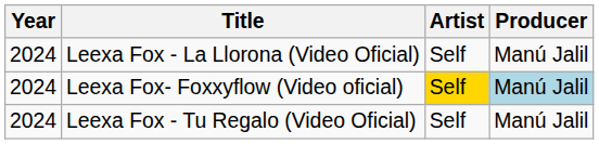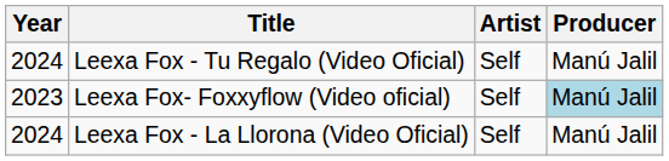 <table class="wikitable plainrowheaders" style="text-align:left;">
 <tr>
 <th>Year</th>
 <th>Title</th>
 <th>Artist</th>
 <th>Producer</th>
 </tr>
 <tr>
 <td>2024</td>
+<td>Leexa Fox - Tu Regalo (Video Oficial)</td>
+<td>Self</td>
+<td>Manú Jalil</td>
+</tr>
+<tr>
+<td>2023</td>
+<td>Leexa Fox- Foxxyflow (Video oficial)</td>
+<td>Self</td>
+<td style="background: lightblue;">Manú Jalil</td>
+</tr>
+<tr>
+<td>2024</td>
 <td>Leexa Fox - La Llorona (Video Oficial)</td>
 <td>Self</td>
 <td>Manú Jalil</td>
 </tr>
-<tr>
-<td>2024</td>
-<td>Leexa Fox- Foxxyflow (Video oficial)</td>
-<td style="background: gold;">Self</td>
-<td style="background: lightblue;">Manú Jalil</td>
-</tr>
-<tr>
-<td>2024</td>
-<td>Leexa Fox - Tu Regalo (Video Oficial)</td>
-<td>Self</td>
-<td>Manú Jalil</td>
-</tr>
 </table>
